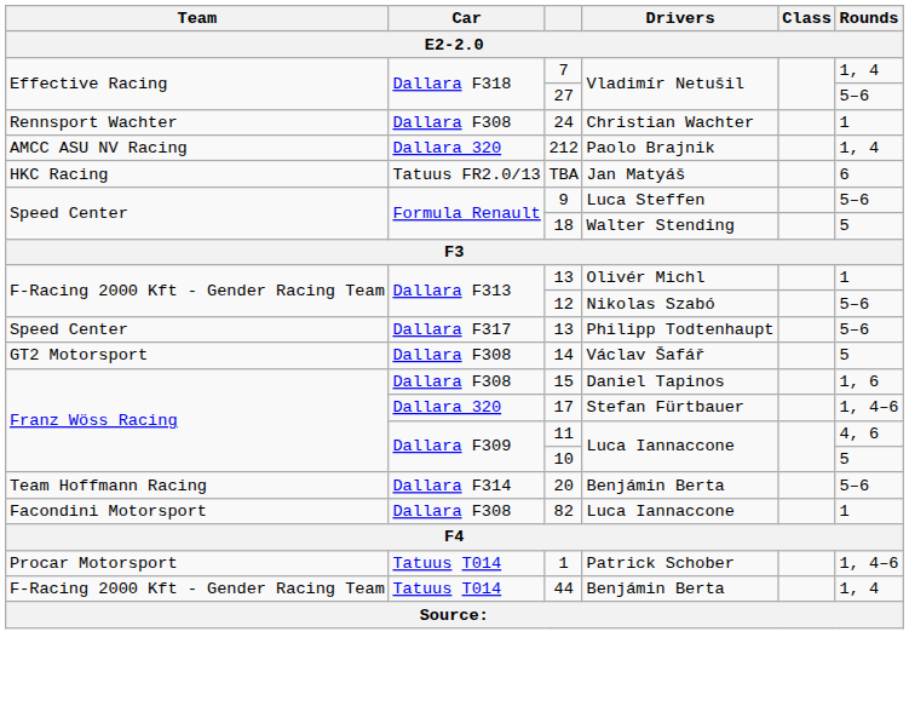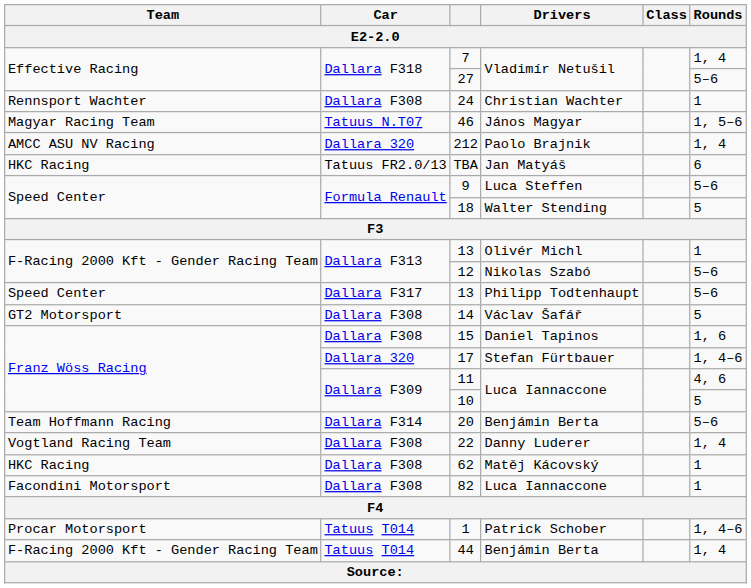 <table class="wikitable" style="font-size: 85%;">
 <tr>
 <th>Team</th>
 <th>Car</th>
 <th></th>
 <th>Drivers</th>
 <th>Class</th>
 <th>Rounds</th>
 </tr>
 <tr>
 <th colspan=6>E2-2.0</th>
 </tr>
 <tr>
 <td rowspan=2> Effective Racing</td>
 <td rowspan=2><a href='#'>Dallara</a> F318</td>
 <td align="center">7</td>
 <td rowspan=2> Vladimír Netušil</td>
 <td rowspan=2></td>
 <td>1, 4</td>
 </tr>
 <tr>
 <td align="center">27</td>
 <td>5–6</td>
 </tr>
 <tr>
 <td> Rennsport Wachter</td>
 <td><a href='#'>Dallara</a> F308</td>
 <td align="center">24</td>
 <td> Christian Wachter</td>
 <td></td>
 <td>1</td>
+</tr>
+<tr>
+<td> Magyar Racing Team</td>
+<td><a href='#'>Tatuus N.T07</a></td>
+<td align="center">46</td>
+<td> János Magyar</td>
+<td></td>
+<td>1, 5–6</td>
 </tr>
 <tr>
 <td> AMCC ASU NV Racing</td>
 <td><a href='#'>Dallara 320</a></td>
 <td align="center">212</td>
 <td> Paolo Brajnik</td>
 <td></td>
 <td>1, 4</td>
 </tr>
 <tr>
 <td> HKC Racing</td>
 <td>Tatuus FR2.0/13</td>
 <td align="center">TBA</td>
 <td> Jan Matyáš</td>
 <td></td>
 <td>6</td>
 </tr>
 <tr>
 <td rowspan=2> Speed Center</td>
 <td rowspan=2><a href='#'>Formula Renault</a></td>
 <td align="center">9</td>
 <td> Luca Steffen</td>
 <td></td>
 <td>5–6</td>
 </tr>
 <tr>
 <td align="center">18</td>
 <td> Walter Stending</td>
 <td></td>
 <td>5</td>
 </tr>
 <tr>
 <th colspan="6">F3</th>
 </tr>
 <tr>
 <td rowspan=2> F-Racing 2000 Kft - Gender Racing Team</td>
 <td rowspan=2><a href='#'>Dallara</a> F313</td>
 <td align="center">13</td>
 <td> Olivér Michl</td>
 <td></td>
 <td>1</td>
 </tr>
 <tr>
 <td align="center">12</td>
 <td> Nikolas Szabó</td>
 <td></td>
 <td>5–6</td>
 </tr>
 <tr>
 <td> Speed Center</td>
 <td><a href='#'>Dallara</a> F317</td>
 <td align="center">13</td>
 <td> Philipp Todtenhaupt</td>
 <td></td>
 <td>5–6</td>
 </tr>
 <tr>
 <td> GT2 Motorsport</td>
 <td><a href='#'>Dallara</a> F308</td>
 <td align="center">14</td>
 <td> Václav Šafář</td>
 <td></td>
 <td>5</td>
 </tr>
 <tr>
 <td rowspan=4> <a href='#'>Franz Wöss Racing</a></td>
 <td><a href='#'>Dallara</a> F308</td>
 <td align="center">15</td>
 <td> Daniel Tapinos</td>
 <td></td>
 <td>1, 6</td>
 </tr>
 <tr>
 <td><a href='#'>Dallara 320</a></td>
 <td align="center">17</td>
 <td> Stefan Fürtbauer</td>
 <td align="center"></td>
 <td>1, 4–6</td>
 </tr>
 <tr>
 <td rowspan=2><a href='#'>Dallara</a> F309</td>
 <td align="center">11</td>
 <td rowspan=2> Luca Iannaccone</td>
 <td rowspan=2></td>
 <td>4, 6</td>
 </tr>
 <tr>
 <td align="center">10</td>
 <td>5</td>
 </tr>
 <tr>
 <td> Team Hoffmann Racing</td>
 <td><a href='#'>Dallara</a> F314</td>
 <td align="center">20</td>
 <td> Benjámin Berta</td>
 <td align="center"></td>
 <td>5–6</td>
 </tr>
 <tr>
+<td> Vogtland Racing Team</td>
+<td><a href='#'>Dallara</a> F308</td>
+<td align="center">22</td>
+<td> Danny Luderer</td>
+<td></td>
+<td>1, 4</td>
+</tr>
+<tr>
+<td> HKC Racing</td>
+<td><a href='#'>Dallara</a> F308</td>
+<td align="center">62</td>
+<td> Matěj Kácovský</td>
+<td align="center"></td>
+<td>1</td>
+</tr>
+<tr>
 <td> Facondini Motorsport</td>
 <td><a href='#'>Dallara</a> F308</td>
 <td align="center">82</td>
 <td> Luca Iannaccone</td>
 <td></td>
 <td>1</td>
 </tr>
 <tr>
 <th colspan=6>F4</th>
 </tr>
 <tr>
 <td> Procar Motorsport</td>
 <td><a href='#'>Tatuus</a> <a href='#'>T014</a></td>
 <td align="center">1</td>
 <td> Patrick Schober</td>
 <td align="center"></td>
 <td>1, 4–6</td>
 </tr>
 <tr>
 <td> F-Racing 2000 Kft - Gender Racing Team</td>
 <td><a href='#'>Tatuus</a> <a href='#'>T014</a></td>
 <td align="center">44</td>
 <td> Benjámin Berta</td>
 <td></td>
 <td>1, 4</td>
 </tr>
 <tr>
 <th colspan=6>Source:</th>
 </tr>
 </table>
